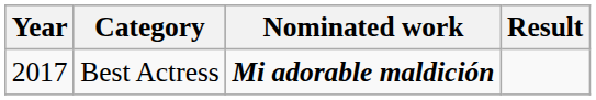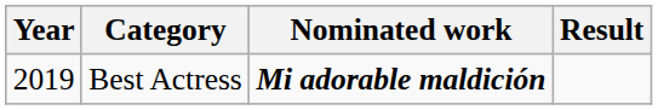 <table class="wikitable">
 <tr>
 <th style="text-align:center; width:30px;">Year</th>
 <th style="text-align:center;">Category</th>
 <th style="text-align:center;">Nominated work</th>
 <th style="text-align:center;">Result</th>
 </tr>
 <tr>
-<td>2017</td>
+<td>2019</td>
 <td>Best Actress</td>
 <td><strong><em>Mi adorable maldición</em></strong></td>
 <td></td>
 </tr>
 </table>
